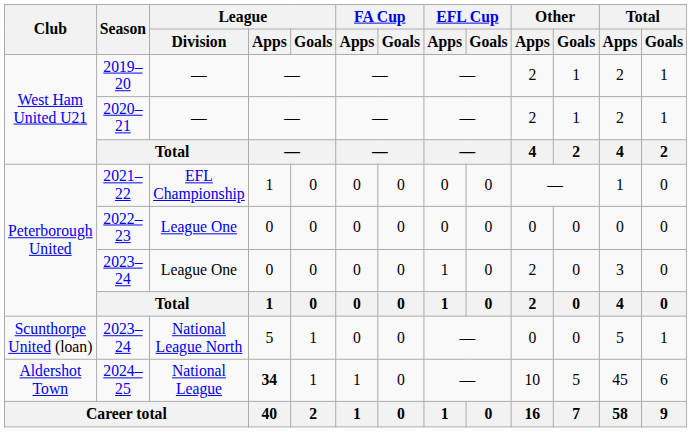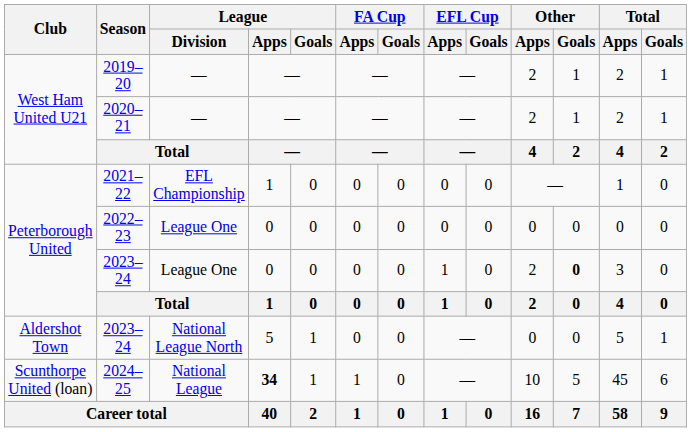 <table class=wikitable style=text-align:center>
 <tr>
 <th rowspan=2>Club</th>
 <th rowspan=2>Season</th>
 <th colspan=3>League</th>
 <th colspan=2><a href='#'>FA Cup</a></th>
 <th colspan=2><a href='#'>EFL Cup</a></th>
 <th colspan=2>Other</th>
 <th colspan=2>Total</th>
 </tr>
 <tr>
 <th>Division</th>
 <th>Apps</th>
 <th>Goals</th>
 <th>Apps</th>
 <th>Goals</th>
 <th>Apps</th>
 <th>Goals</th>
 <th>Apps</th>
 <th>Goals</th>
 <th>Apps</th>
 <th>Goals</th>
 </tr>
 <tr>
 <td rowspan=3><a href='#'>West Ham United U21</a></td>
 <td><a href='#'>2019–20</a></td>
 <td>—</td>
 <td colspan="2">—</td>
 <td colspan="2">—</td>
 <td colspan="2">—</td>
 <td>2</td>
 <td>1</td>
 <td>2</td>
 <td>1</td>
 </tr>
 <tr>
 <td><a href='#'>2020–21</a></td>
 <td>—</td>
 <td colspan="2">—</td>
 <td colspan="2">—</td>
 <td colspan="2">—</td>
 <td>2</td>
 <td>1</td>
 <td>2</td>
 <td>1</td>
 </tr>
 <tr>
 <th colspan="2">Total</th>
 <th colspan="2">—</th>
 <th colspan="2">—</th>
 <th colspan="2">—</th>
 <th>4</th>
 <th>2</th>
 <th>4</th>
 <th>2</th>
 </tr>
 <tr>
 <td rowspan=4><a href='#'>Peterborough United</a></td>
 <td><a href='#'>2021–22</a></td>
 <td><a href='#'>EFL Championship</a></td>
 <td>1</td>
 <td>0</td>
 <td>0</td>
 <td>0</td>
 <td>0</td>
 <td>0</td>
 <td colspan="2">—</td>
 <td>1</td>
 <td>0</td>
 </tr>
 <tr>
 <td><a href='#'>2022–23</a></td>
 <td><a href='#'>League One</a></td>
 <td>0</td>
 <td>0</td>
 <td>0</td>
 <td>0</td>
 <td>0</td>
 <td>0</td>
 <td>0</td>
 <td>0</td>
 <td>0</td>
 <td>0</td>
 </tr>
 <tr>
 <td><a href='#'>2023–24</a></td>
 <td>League One</td>
 <td>0</td>
 <td>0</td>
 <td>0</td>
 <td>0</td>
 <td>1</td>
 <td>0</td>
 <td>2</td>
-<td>0</td>
+<td><strong>0</strong></td>
 <td>3</td>
 <td>0</td>
 </tr>
 <tr>
 <th colspan=2>Total</th>
 <th>1</th>
 <th>0</th>
 <th>0</th>
 <th>0</th>
 <th>1</th>
 <th>0</th>
 <th>2</th>
 <th>0</th>
 <th>4</th>
 <th>0</th>
 </tr>
 <tr>
-<td><a href='#'>Scunthorpe United</a> (loan)</td>
+<td><a href='#'>Aldershot Town</a></td>
 <td><a href='#'>2023–24</a></td>
 <td><a href='#'>National League North</a></td>
 <td>5</td>
 <td>1</td>
 <td>0</td>
 <td>0</td>
 <td colspan="2">—</td>
 <td>0</td>
 <td>0</td>
 <td>5</td>
 <td>1</td>
 </tr>
 <tr>
-<td><a href='#'>Aldershot Town</a></td>
+<td><a href='#'>Scunthorpe United</a> (loan)</td>
 <td><a href='#'>2024–25</a></td>
 <td><a href='#'>National League</a></td>
 <td><strong>34</strong></td>
 <td>1</td>
 <td>1</td>
 <td>0</td>
 <td colspan="2">—</td>
 <td>10</td>
 <td>5</td>
 <td>45</td>
 <td>6</td>
 </tr>
 <tr>
 <th colspan=3>Career total</th>
 <th>40</th>
 <th>2</th>
 <th>1</th>
 <th>0</th>
 <th>1</th>
 <th>0</th>
 <th>16</th>
 <th>7</th>
 <th>58</th>
 <th>9</th>
 </tr>
 </table>
